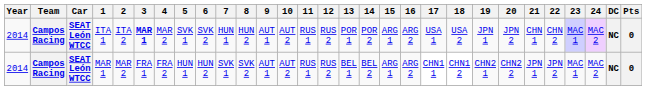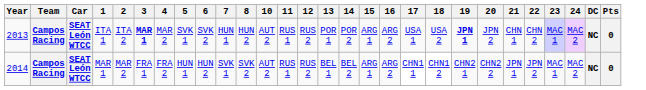 <table class="wikitable" style="text-align:center; font-size:85%">
 <tr>
 <th>Year</th>
 <th>Team</th>
 <th>Car</th>
 <th>1</th>
 <th>2</th>
 <th>3</th>
 <th>4</th>
 <th>5</th>
 <th>6</th>
 <th>7</th>
 <th>8</th>
-<th>9</th>
 <th>10</th>
 <th>11</th>
 <th>12</th>
 <th>13</th>
 <th>14</th>
 <th>15</th>
 <th>16</th>
 <th>17</th>
 <th>18</th>
 <th>19</th>
 <th>20</th>
 <th>21</th>
 <th>22</th>
 <th>23</th>
 <th>24</th>
 <th>DC</th>
 <th>Pts</th>
 </tr>
 <tr>
-<td><a href='#'>2014</a></td>
+<td><a href='#'>2013</a></td>
 <th><a href='#'>Campos Racing</a></th>
 <th><a href='#'>SEAT León WTCC</a></th>
 <td><a href='#'>ITA<br>1</a></td>
 <td><a href='#'>ITA<br>2</a></td>
 <td><strong><a href='#'>MAR<br>1</a></strong></td>
 <td><a href='#'>MAR<br>2</a></td>
 <td><a href='#'>SVK<br>1</a></td>
 <td><a href='#'>SVK<br>2</a></td>
 <td><a href='#'>HUN<br>1</a></td>
 <td><a href='#'>HUN<br>2</a></td>
-<td><a href='#'>AUT<br>1</a></td>
 <td><a href='#'>AUT<br>2</a></td>
 <td><a href='#'>RUS<br>1</a></td>
 <td><a href='#'>RUS<br>2</a></td>
 <td><a href='#'>POR<br>1</a></td>
 <td><a href='#'>POR<br>2</a></td>
 <td><a href='#'>ARG<br>1</a></td>
 <td><a href='#'>ARG<br>2</a></td>
 <td><a href='#'>USA<br>1</a></td>
 <td><a href='#'>USA<br>2</a></td>
-<td><a href='#'>JPN<br>1</a></td>
+<td><strong><a href='#'>JPN<br>1</a></strong></td>
 <td><a href='#'>JPN<br>2</a></td>
 <td><a href='#'>CHN<br>1</a></td>
 <td><a href='#'>CHN<br>2</a></td>
 <td style="background:#CFCFFF;"><a href='#'>MAC<br>1</a><br></td>
 <td style="background:#EFCFFF;"><a href='#'>MAC<br>2</a><br></td>
 <th>NC</th>
 <th>0</th>
 </tr>
 <tr>
 <td><a href='#'>2014</a></td>
 <th><a href='#'>Campos Racing</a></th>
 <th><a href='#'>SEAT León WTCC</a></th>
 <td><a href='#'>MAR<br>1</a></td>
 <td><a href='#'>MAR<br>2</a></td>
 <td><a href='#'>FRA<br>1</a></td>
 <td><a href='#'>FRA<br>2</a></td>
 <td><a href='#'>HUN<br>1</a></td>
 <td><a href='#'>HUN<br>2</a></td>
 <td><a href='#'>SVK<br>1</a></td>
 <td><a href='#'>SVK<br>2</a></td>
-<td><a href='#'>AUT<br>1</a></td>
 <td><a href='#'>AUT<br>2</a></td>
 <td><a href='#'>RUS<br>1</a></td>
 <td><a href='#'>RUS<br>2</a></td>
 <td><a href='#'>BEL<br>1</a></td>
 <td><a href='#'>BEL<br>2</a></td>
 <td><a href='#'>ARG<br>1</a></td>
 <td><a href='#'>ARG<br>2</a></td>
 <td style="background:#FFFFFF;"><a href='#'>CHN1<br>1</a><br></td>
 <td style="background:#FFFFFF;"><a href='#'>CHN1<br>2</a><br></td>
 <td><a href='#'>CHN2<br>1</a></td>
 <td><a href='#'>CHN2<br>2</a></td>
 <td><a href='#'>JPN<br>1</a></td>
 <td><a href='#'>JPN<br>2</a></td>
 <td><a href='#'>MAC<br>1</a></td>
 <td><a href='#'>MAC<br>2</a></td>
 <th>NC</th>
 <th>0</th>
 </tr>
 </table>
